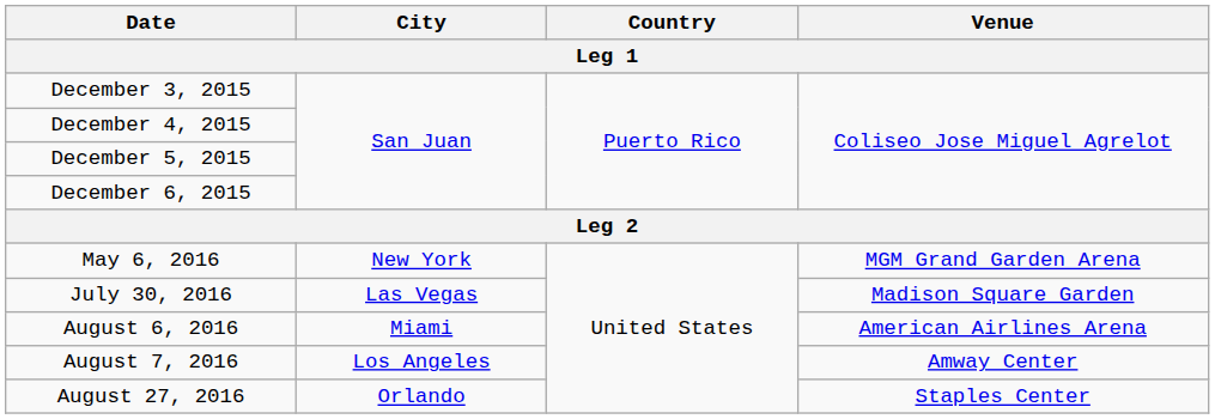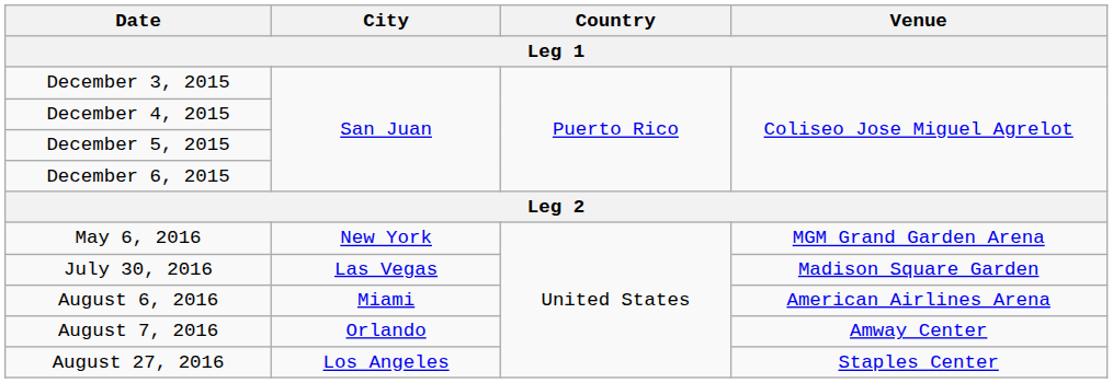 <table class="wikitable" style="text-align:center;">
 <tr>
 <th style="width:175px;">Date</th>
 <th style="width:150px;">City</th>
 <th style="width:150px;">Country</th>
 <th style="width:250px;">Venue</th>
 </tr>
 <tr>
 <th colspan="4">Leg 1</th>
 </tr>
 <tr>
 <td>December 3, 2015</td>
 <td rowspan="4"><a href='#'>San Juan</a></td>
 <td rowspan="4"><a href='#'>Puerto Rico</a></td>
 <td rowspan="4"><a href='#'>Coliseo Jose Miguel Agrelot</a></td>
 </tr>
 <tr>
 <td>December 4, 2015</td>
 </tr>
 <tr>
 <td>December 5, 2015</td>
 </tr>
 <tr>
 <td>December 6, 2015</td>
 </tr>
 <tr>
 <th colspan="4">Leg 2</th>
 </tr>
 <tr>
 <td>May 6, 2016</td>
 <td><a href='#'>New York</a></td>
 <td rowspan="5">United States</td>
 <td><a href='#'>MGM Grand Garden Arena</a></td>
 </tr>
 <tr>
 <td>July 30, 2016</td>
 <td><a href='#'>Las Vegas</a></td>
 <td><a href='#'>Madison Square Garden</a></td>
 </tr>
 <tr>
 <td>August 6, 2016</td>
 <td><a href='#'>Miami</a></td>
 <td><a href='#'>American Airlines Arena</a></td>
 </tr>
 <tr>
 <td>August 7, 2016</td>
-<td><a href='#'>Los Angeles</a></td>
+<td><a href='#'>Orlando</a></td>
 <td><a href='#'>Amway Center</a></td>
 </tr>
 <tr>
 <td>August 27, 2016</td>
-<td><a href='#'>Orlando</a></td>
+<td><a href='#'>Los Angeles</a></td>
 <td><a href='#'>Staples Center</a></td>
 </tr>
 </table>
